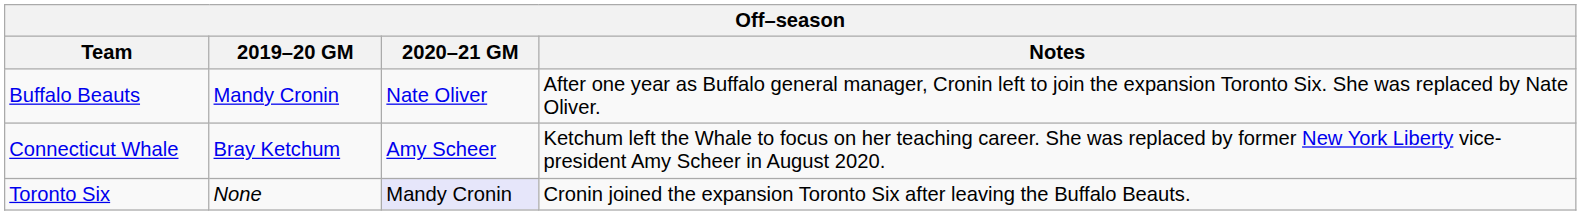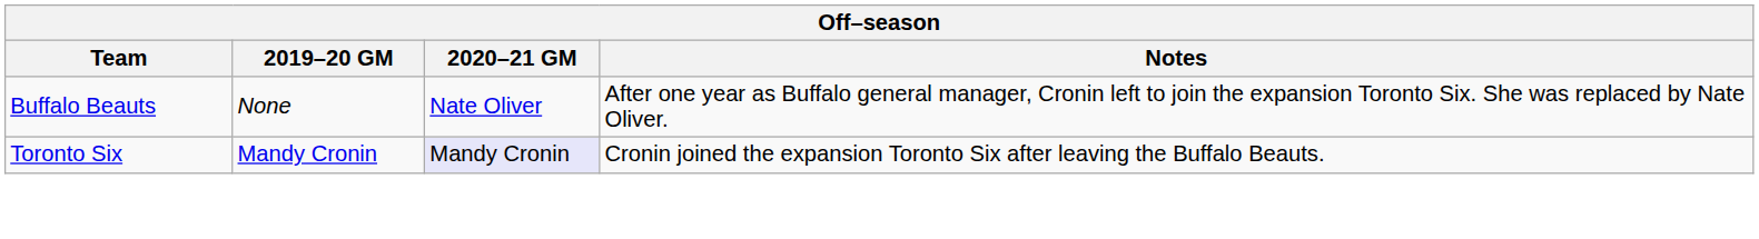 <table class="wikitable">
 <tr>
 <th colspan="4">Off–season</th>
 </tr>
 <tr>
 <th style="width:13%;">Team</th>
 <th style="width:11%;">2019–20 GM</th>
 <th style="width:10%;">2020–21 GM</th>
 <th>Notes</th>
 </tr>
 <tr>
 <td><a href='#'>Buffalo Beauts</a></td>
-<td><a href='#'>Mandy Cronin</a></td>
+<td><em>None</em></td>
 <td><a href='#'>Nate Oliver</a></td>
 <td>After one year as Buffalo general manager, Cronin left to join the expansion Toronto Six. She was replaced by Nate Oliver.</td>
 </tr>
 <tr>
-<td><a href='#'>Connecticut Whale</a></td>
-<td><a href='#'>Bray Ketchum</a></td>
-<td><a href='#'>Amy Scheer</a></td>
-<td>Ketchum left the Whale to focus on her teaching career. She was replaced by former <a href='#'>New York Liberty</a> vice-president Amy Scheer in August 2020.</td>
-</tr>
-<tr>
 <td><a href='#'>Toronto Six</a></td>
-<td><em>None</em></td>
+<td><a href='#'>Mandy Cronin</a></td>
 <td style="background: lavender;">Mandy Cronin</td>
 <td>Cronin joined the expansion Toronto Six after leaving the Buffalo Beauts.</td>
 </tr>
 </table>
